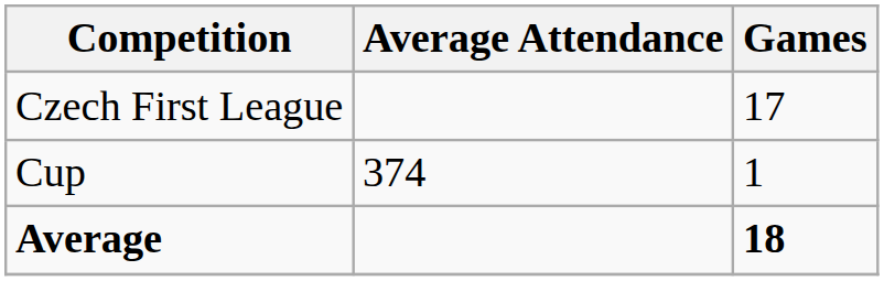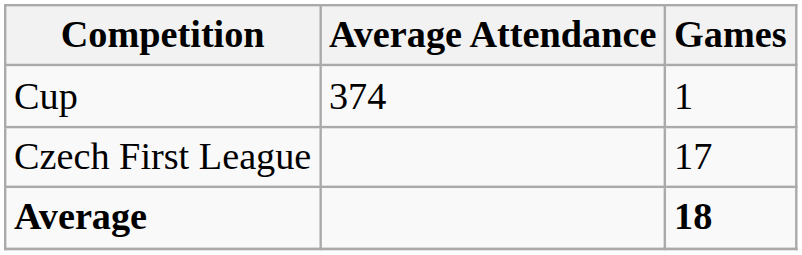 <table class="wikitable"  class= style="text-align:center; border:1px #aaa solid; font-size:95%;">
 <tr>
 <th>Competition</th>
 <th>Average Attendance</th>
 <th>Games</th>
 </tr>
 <tr>
+<td>Cup</td>
+<td>374</td>
+<td>1</td>
+</tr>
+<tr>
 <td>Czech First League</td>
 <td></td>
 <td>17</td>
-</tr>
-<tr>
-<td>Cup</td>
-<td>374</td>
-<td>1</td>
 </tr>
 <tr>
 <td><strong>Average</strong></td>
 <td><strong></strong></td>
 <td><strong>18</strong></td>
 </tr>
 <tr>
 </tr>
 </table>
